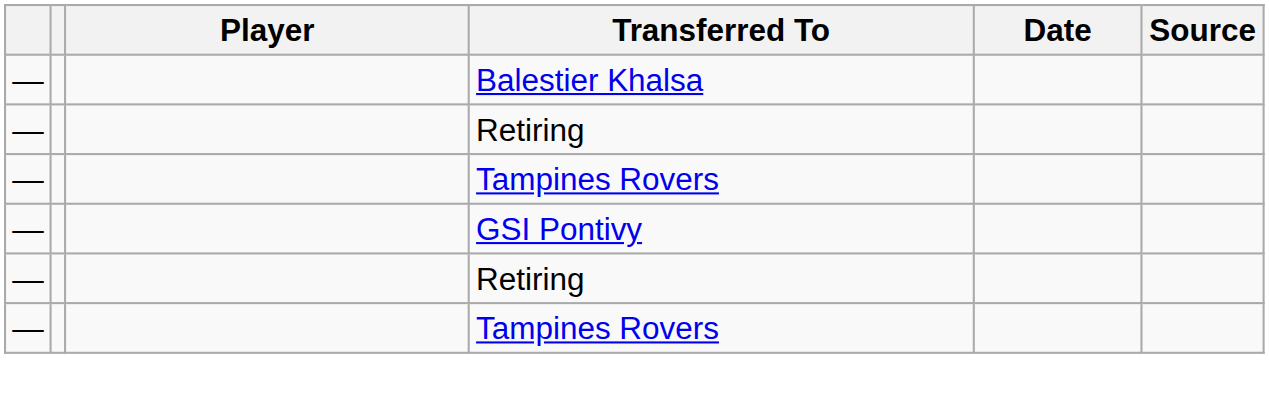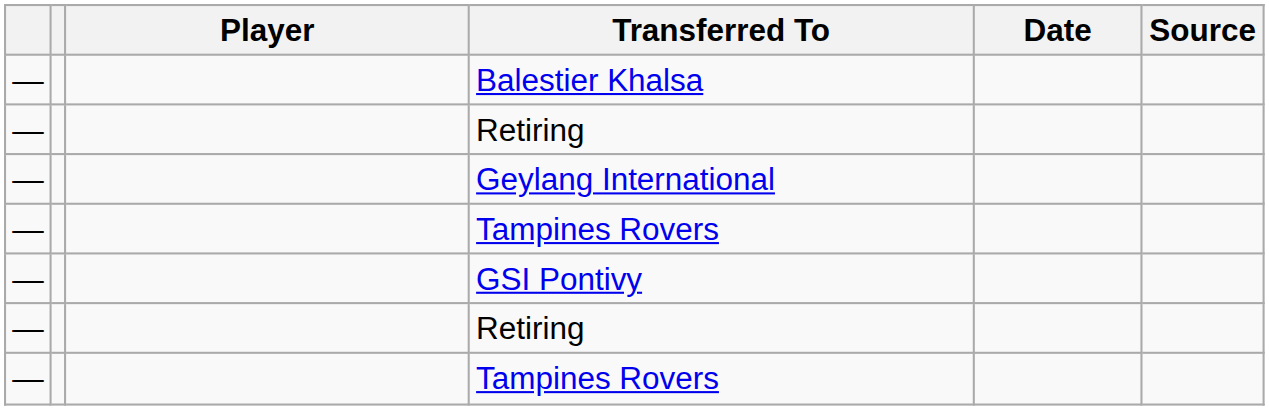 <table class="wikitable plainrowheaders sortable" style="font-size:95%">
 <tr>
 <th></th>
 <th></th>
 <th scope="col" style="width:200px;">Player</th>
 <th scope="col" style="width:250px;">Transferred To</th>
 <th scope="col" style="width:78px;">Date</th>
 <th>Source</th>
 </tr>
 <tr>
 <td align=center>—</td>
 <td align=center></td>
 <td></td>
 <td> <a href='#'>Balestier Khalsa</a></td>
 <td align=center></td>
 <td align=center></td>
 </tr>
 <tr>
 <td align=center>—</td>
 <td align=center></td>
 <td></td>
 <td>Retiring</td>
+<td align=center></td>
+<td align=center></td>
+</tr>
+<tr>
+<td align=center>—</td>
+<td align=center></td>
+<td></td>
+<td> <a href='#'>Geylang International</a></td>
 <td align=center></td>
 <td align=center></td>
 </tr>
 <tr>
 <td align=center>—</td>
 <td align=center></td>
 <td></td>
 <td> <a href='#'>Tampines Rovers</a></td>
 <td align=center></td>
 <td align=center></td>
 </tr>
 <tr>
 <td align=center>—</td>
 <td align=center></td>
 <td></td>
 <td> <a href='#'>GSI Pontivy</a></td>
 <td align=center></td>
 <td align=center></td>
 </tr>
 <tr>
 <td align=center>—</td>
 <td align=center></td>
 <td></td>
 <td>Retiring</td>
 <td align=center></td>
 <td align=center></td>
 </tr>
 <tr>
 <td align=center>—</td>
 <td align=center></td>
 <td></td>
 <td> <a href='#'>Tampines Rovers</a></td>
 <td align=center></td>
 <td align=center></td>
 </tr>
 </table>
